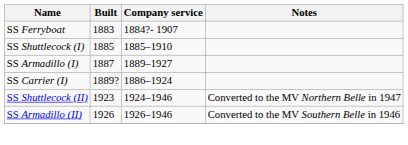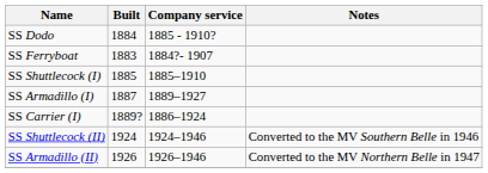 <table class="wikitable">
 <tr>
 <th>Name</th>
 <th>Built</th>
 <th>Company service</th>
 <th>Notes</th>
+</tr>
+<tr>
+<td>SS <em>Dodo</em></td>
+<td>1884</td>
+<td>1885 - 1910?</td>
+<td></td>
 </tr>
 <tr>
 <td>SS <em>Ferryboat</em></td>
 <td>1883</td>
 <td>1884?- 1907</td>
 <td></td>
 </tr>
 <tr>
 <td>SS <em>Shuttlecock (I)</em></td>
 <td>1885</td>
 <td>1885–1910</td>
 <td></td>
 </tr>
 <tr>
 <td>SS <em>Armadillo (I)</em></td>
 <td>1887</td>
 <td>1889–1927</td>
 <td></td>
 </tr>
 <tr>
 <td>SS <em>Carrier (I)</em></td>
 <td>1889?</td>
 <td>1886–1924</td>
 <td></td>
 </tr>
 <tr>
 <td><a href='#'>SS <em>Shuttlecock (II)</em></a></td>
-<td>1923</td>
+<td>1924</td>
 <td>1924–1946</td>
-<td>Converted to the MV <em>Northern Belle</em> in 1947</td>
+<td>Converted to the MV <em>Southern Belle</em> in 1946</td>
 </tr>
 <tr>
 <td><a href='#'>SS <em>Armadillo (II)</em></a></td>
 <td>1926</td>
 <td>1926–1946</td>
-<td>Converted to the MV <em>Southern Belle</em> in 1946</td>
+<td>Converted to the MV <em>Northern Belle</em> in 1947</td>
 </tr>
 <tr>
 </tr>
 </table>
